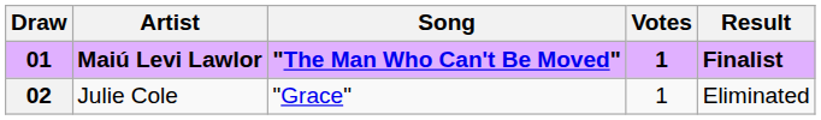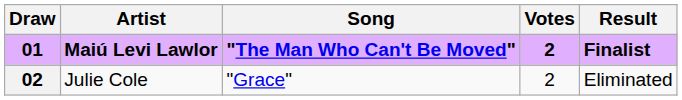 <table class="wikitable sortable plainrowheaders">
 <tr>
 <th scope="col">Draw</th>
 <th scope="col">Artist</th>
 <th scope="col">Song</th>
 <th scope="col">Votes</th>
 <th scope="col">Result</th>
 </tr>
 <tr style="font-weight: bold; background:#E0B0FF;">
 <th scope="row" style="text-align:center; font-weight:bold; background:#E0B0FF">01</th>
 <td>Maiú Levi Lawlor</td>
 <td>"<a href='#'>The Man Who Can't Be Moved</a>" </td>
-<td align="center">1</td>
+<td align="center">2</td>
 <td>Finalist</td>
 </tr>
 <tr>
 <th>02</th>
 <td>Julie Cole</td>
 <td>"<a href='#'>Grace</a>" </td>
-<td align="center">1</td>
+<td align="center">2</td>
 <td>Eliminated</td>
 </tr>
 </table>
